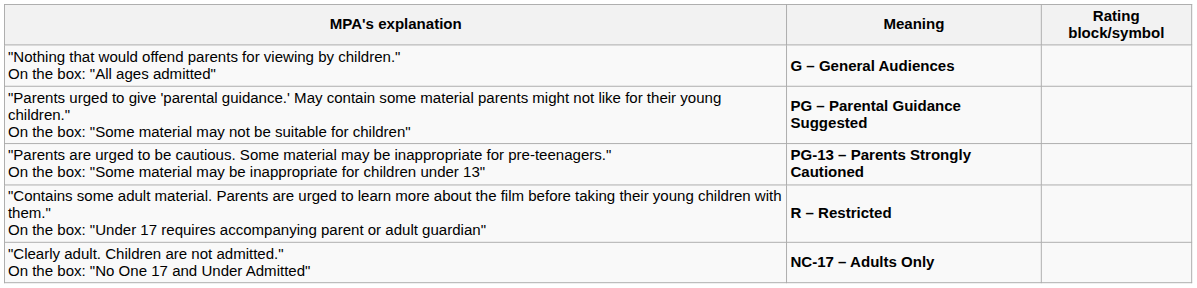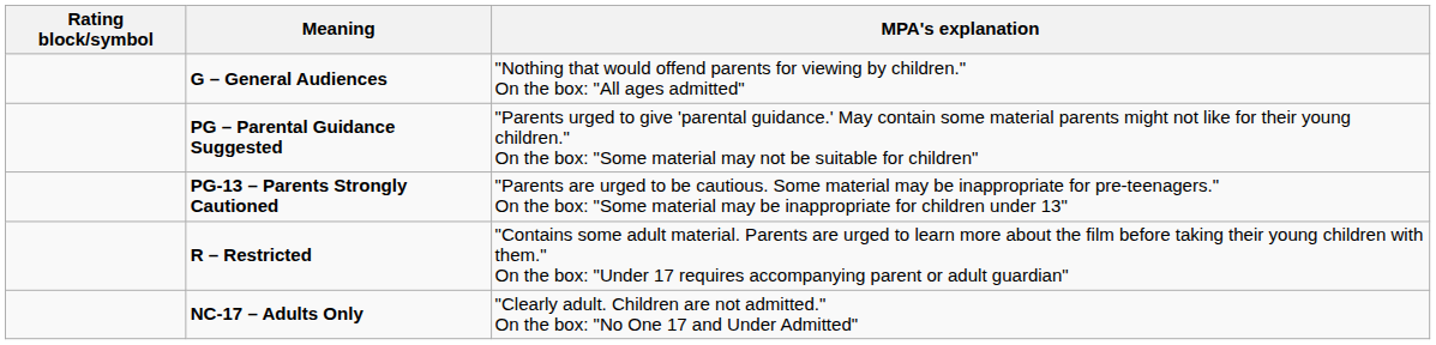 <table class="wikitable" style="margin: 1em auto 1em auto;">
 <tr>
+<th>Rating block/symbol</th>
+<th>Meaning</th>
 <th>MPA's explanation</th>
-<th>Meaning</th>
-<th>Rating block/symbol</th>
 </tr>
 <tr>
+<td align="center"></td>
+<td><strong>G – General Audiences</strong></td>
 <td>"Nothing that would offend parents for viewing by children."<br>On the box: "All ages admitted"</td>
-<td><strong>G – General Audiences</strong></td>
-<td align="center"></td>
 </tr>
 <tr>
+<td align="center"></td>
+<td><strong>PG – Parental Guidance Suggested</strong></td>
 <td>"Parents urged to give 'parental guidance.' May contain some material parents might not like for their young children."<br>On the box: "Some material may not be suitable for children"</td>
-<td><strong>PG – Parental Guidance Suggested</strong></td>
-<td align="center"></td>
 </tr>
 <tr>
+<td align="center"></td>
+<td><strong>PG-13 – Parents Strongly Cautioned</strong></td>
 <td>"Parents are urged to be cautious. Some material may be inappropriate for pre-teenagers."<br>On the box: "Some material may be inappropriate for children under 13"</td>
-<td><strong>PG-13 – Parents Strongly Cautioned</strong></td>
-<td align="center"></td>
 </tr>
 <tr>
+<td align="center"></td>
+<td><strong>R – Restricted</strong></td>
 <td>"Contains some adult material. Parents are urged to learn more about the film before taking their young children with them."<br>On the box: "Under 17 requires accompanying parent or adult guardian"</td>
-<td><strong>R – Restricted</strong></td>
-<td align="center"></td>
 </tr>
 <tr>
+<td align="center"></td>
+<td><strong>NC-17 – Adults Only</strong></td>
 <td>"Clearly adult. Children are not admitted."<br>On the box: "No One 17 and Under Admitted"</td>
-<td><strong>NC-17 – Adults Only</strong></td>
-<td align="center"></td>
 </tr>
 </table>
